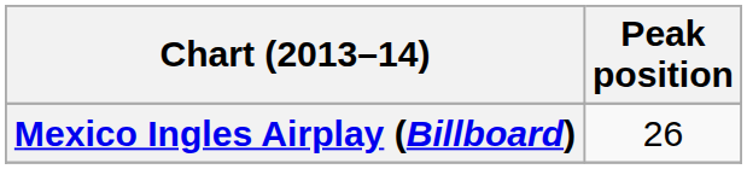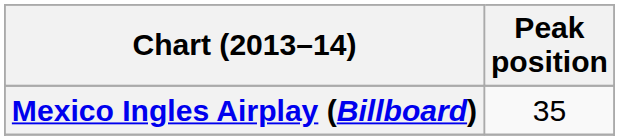 <table class="wikitable sortable plainrowheaders" style="text-align:center">
 <tr>
 <th scope="col">Chart (2013–14)</th>
 <th scope="col">Peak<br>position</th>
 </tr>
 <tr>
 </tr>
 <tr>
 </tr>
 <tr>
 </tr>
 <tr>
 </tr>
 <tr>
 </tr>
 <tr>
 </tr>
 <tr>
 <th scope="row"><a href='#'>Mexico Ingles Airplay</a> (<em><a href='#'>Billboard</a></em>)</th>
-<td>26</td>
+<td>35</td>
 </tr>
 <tr>
 </tr>
 <tr>
 </tr>
 <tr>
 </tr>
 <tr>
 </tr>
 <tr>
 </tr>
 </table>
